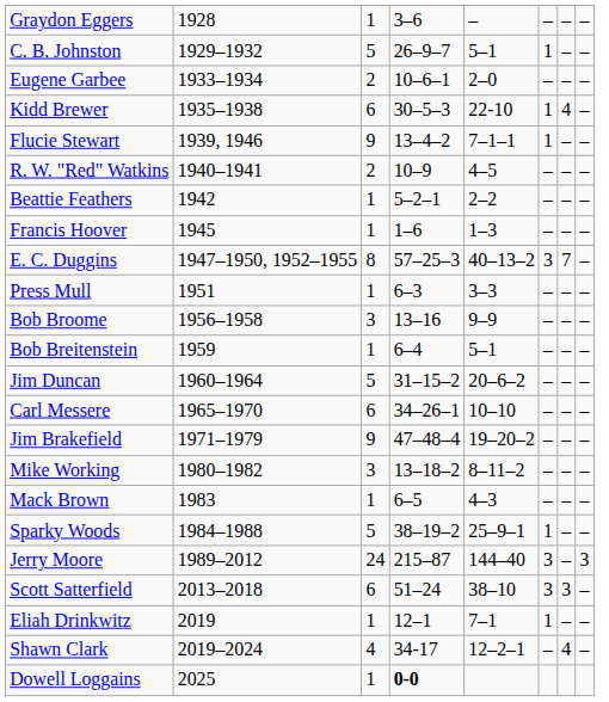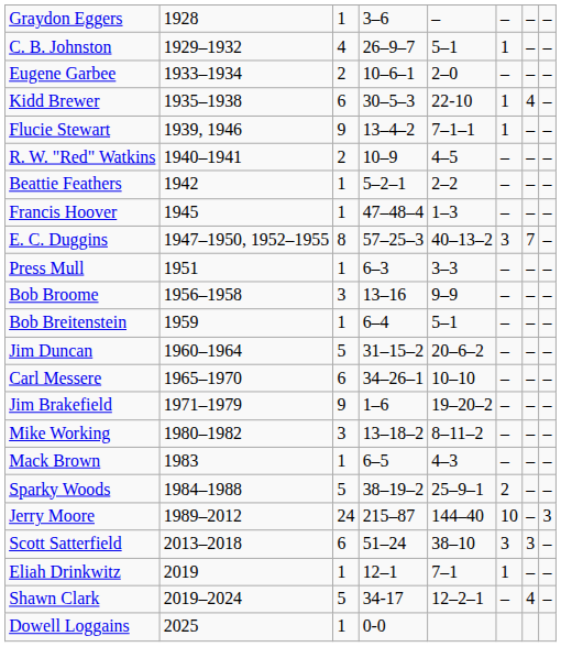 <table class="wikitable">
 <tr>
 </tr>
 <tr>
 <td><a href='#'>Graydon Eggers</a></td>
 <td>1928</td>
 <td>1</td>
 <td>3–6</td>
 <td>–</td>
 <td>–</td>
 <td>–</td>
 <td>–</td>
 </tr>
 <tr>
 <td><a href='#'>C. B. Johnston</a></td>
 <td>1929–1932</td>
-<td>5</td>
+<td>4</td>
 <td>26–9–7</td>
 <td>5–1</td>
 <td>1</td>
 <td>–</td>
 <td>–</td>
 </tr>
 <tr>
 <td><a href='#'>Eugene Garbee</a></td>
 <td>1933–1934</td>
 <td>2</td>
 <td>10–6–1</td>
 <td>2–0</td>
 <td>–</td>
 <td>–</td>
 <td>–</td>
 </tr>
 <tr>
 <td><a href='#'>Kidd Brewer</a></td>
 <td>1935–1938</td>
 <td>6</td>
 <td>30–5–3</td>
 <td>22-10</td>
 <td>1</td>
 <td>4</td>
 <td>–</td>
 </tr>
 <tr>
 <td><a href='#'>Flucie Stewart</a></td>
 <td>1939, 1946</td>
 <td>9</td>
 <td>13–4–2</td>
 <td>7–1–1</td>
 <td>1</td>
 <td>–</td>
 <td>–</td>
 </tr>
 <tr>
 <td><a href='#'>R. W. "Red" Watkins</a></td>
 <td>1940–1941</td>
 <td>2</td>
 <td>10–9</td>
 <td>4–5</td>
 <td>–</td>
 <td>–</td>
 <td>–</td>
 </tr>
 <tr>
 <td><a href='#'>Beattie Feathers</a></td>
 <td>1942</td>
 <td>1</td>
 <td>5–2–1</td>
 <td>2–2</td>
 <td>–</td>
 <td>–</td>
 <td>–</td>
 </tr>
 <tr>
 <td><a href='#'>Francis Hoover</a></td>
 <td>1945</td>
 <td>1</td>
-<td>1–6</td>
+<td>47–48–4</td>
 <td>1–3</td>
 <td>–</td>
 <td>–</td>
 <td>–</td>
 </tr>
 <tr>
 <td><a href='#'>E. C. Duggins</a></td>
 <td>1947–1950, 1952–1955</td>
 <td>8</td>
 <td>57–25–3</td>
 <td>40–13–2</td>
 <td>3</td>
 <td>7</td>
 <td>–</td>
 </tr>
 <tr>
 <td><a href='#'>Press Mull</a></td>
 <td>1951</td>
 <td>1</td>
 <td>6–3</td>
 <td>3–3</td>
 <td>–</td>
 <td>–</td>
 <td>–</td>
 </tr>
 <tr>
 <td><a href='#'>Bob Broome</a></td>
 <td>1956–1958</td>
 <td>3</td>
 <td>13–16</td>
 <td>9–9</td>
 <td>–</td>
 <td>–</td>
 <td>–</td>
 </tr>
 <tr>
 <td><a href='#'>Bob Breitenstein</a></td>
 <td>1959</td>
 <td>1</td>
 <td>6–4</td>
 <td>5–1</td>
 <td>–</td>
 <td>–</td>
 <td>–</td>
 </tr>
 <tr>
 <td><a href='#'>Jim Duncan</a></td>
 <td>1960–1964</td>
 <td>5</td>
 <td>31–15–2</td>
 <td>20–6–2</td>
 <td>–</td>
 <td>–</td>
 <td>–</td>
 </tr>
 <tr>
 <td><a href='#'>Carl Messere</a></td>
 <td>1965–1970</td>
 <td>6</td>
 <td>34–26–1</td>
 <td>10–10</td>
 <td>–</td>
 <td>–</td>
 <td>–</td>
 </tr>
 <tr>
 <td><a href='#'>Jim Brakefield</a></td>
 <td>1971–1979</td>
 <td>9</td>
-<td>47–48–4</td>
+<td>1–6</td>
 <td>19–20–2</td>
 <td>–</td>
 <td>–</td>
 <td>–</td>
 </tr>
 <tr>
 <td><a href='#'>Mike Working</a></td>
 <td>1980–1982</td>
 <td>3</td>
 <td>13–18–2</td>
 <td>8–11–2</td>
 <td>–</td>
 <td>–</td>
 <td>–</td>
 </tr>
 <tr>
 <td><a href='#'>Mack Brown</a></td>
 <td>1983</td>
 <td>1</td>
 <td>6–5</td>
 <td>4–3</td>
 <td>–</td>
 <td>–</td>
 <td>–</td>
 </tr>
 <tr>
 <td><a href='#'>Sparky Woods</a></td>
 <td>1984–1988</td>
 <td>5</td>
 <td>38–19–2</td>
 <td>25–9–1</td>
-<td>1</td>
+<td>2</td>
 <td>–</td>
 <td>–</td>
 </tr>
 <tr>
 <td><a href='#'>Jerry Moore</a></td>
 <td>1989–2012</td>
 <td>24</td>
 <td>215–87</td>
 <td>144–40</td>
-<td>3</td>
+<td>10</td>
 <td>–</td>
 <td>3</td>
 </tr>
 <tr>
 <td><a href='#'>Scott Satterfield</a></td>
 <td>2013–2018</td>
 <td>6</td>
 <td>51–24</td>
 <td>38–10</td>
 <td>3</td>
 <td>3</td>
 <td>–</td>
 </tr>
 <tr>
 <td><a href='#'>Eliah Drinkwitz</a></td>
 <td>2019</td>
 <td>1</td>
 <td>12–1</td>
 <td>7–1</td>
 <td>1</td>
 <td>–</td>
 <td>–</td>
 </tr>
 <tr>
 <td><a href='#'>Shawn Clark</a></td>
 <td>2019–2024</td>
-<td>4</td>
+<td>5</td>
 <td>34-17</td>
 <td>12–2–1</td>
 <td>–</td>
 <td>4</td>
 <td>–</td>
 </tr>
 <tr>
 <td><a href='#'>Dowell Loggains</a></td>
 <td>2025</td>
 <td>1</td>
-<td><strong>0-0</strong></td>
+<td>0-0</td>
 <td></td>
 <td></td>
 <td></td>
 <td></td>
 </tr>
 </table>
